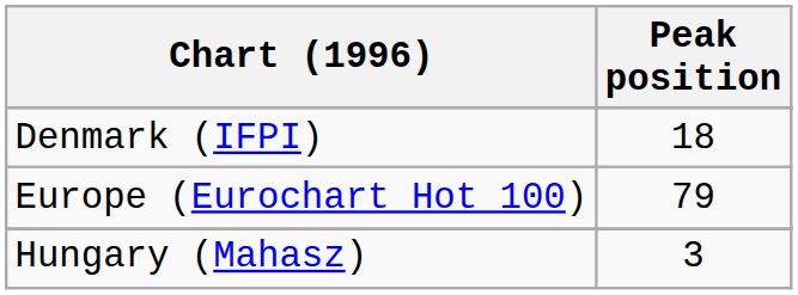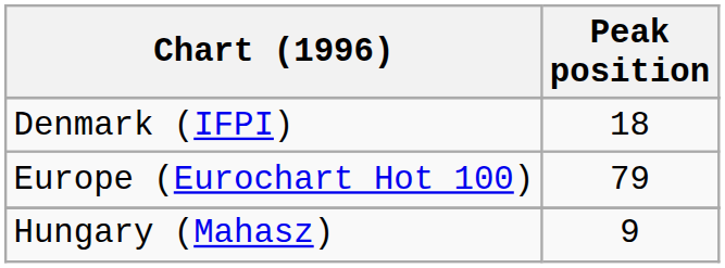 <table class="wikitable sortable">
 <tr>
 <th>Chart (1996)</th>
 <th>Peak<br>position</th>
 </tr>
 <tr>
 </tr>
 <tr>
 <td>Denmark (<a href='#'>IFPI</a>)</td>
 <td align="center">18</td>
 </tr>
 <tr>
 <td>Europe (<a href='#'>Eurochart Hot 100</a>)</td>
 <td align="center">79</td>
 </tr>
 <tr>
 </tr>
 <tr>
 </tr>
 <tr>
 <td>Hungary (<a href='#'>Mahasz</a>)</td>
-<td align="center">3</td>
+<td align="center">9</td>
 </tr>
 </table>
